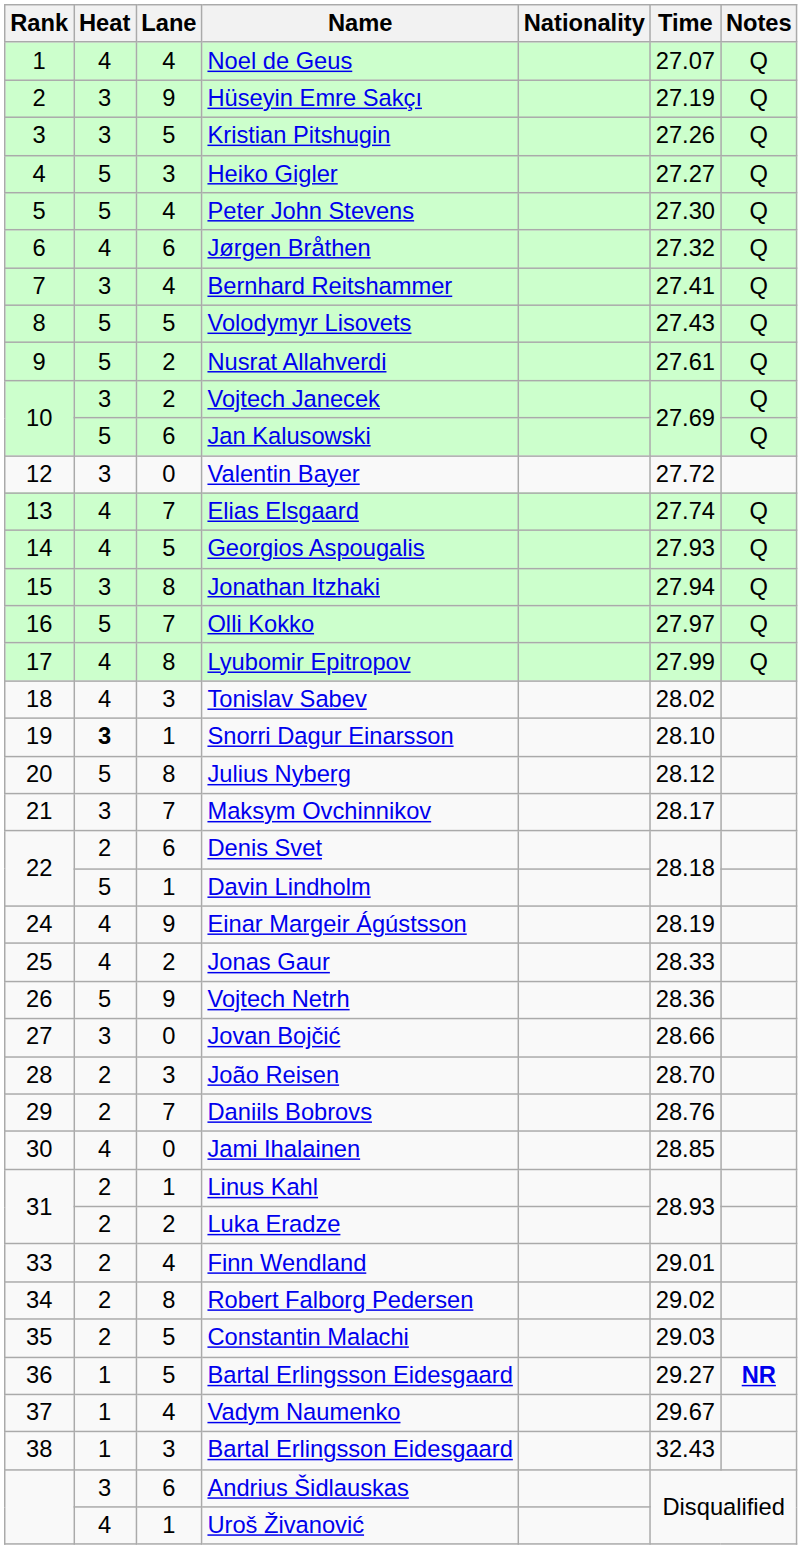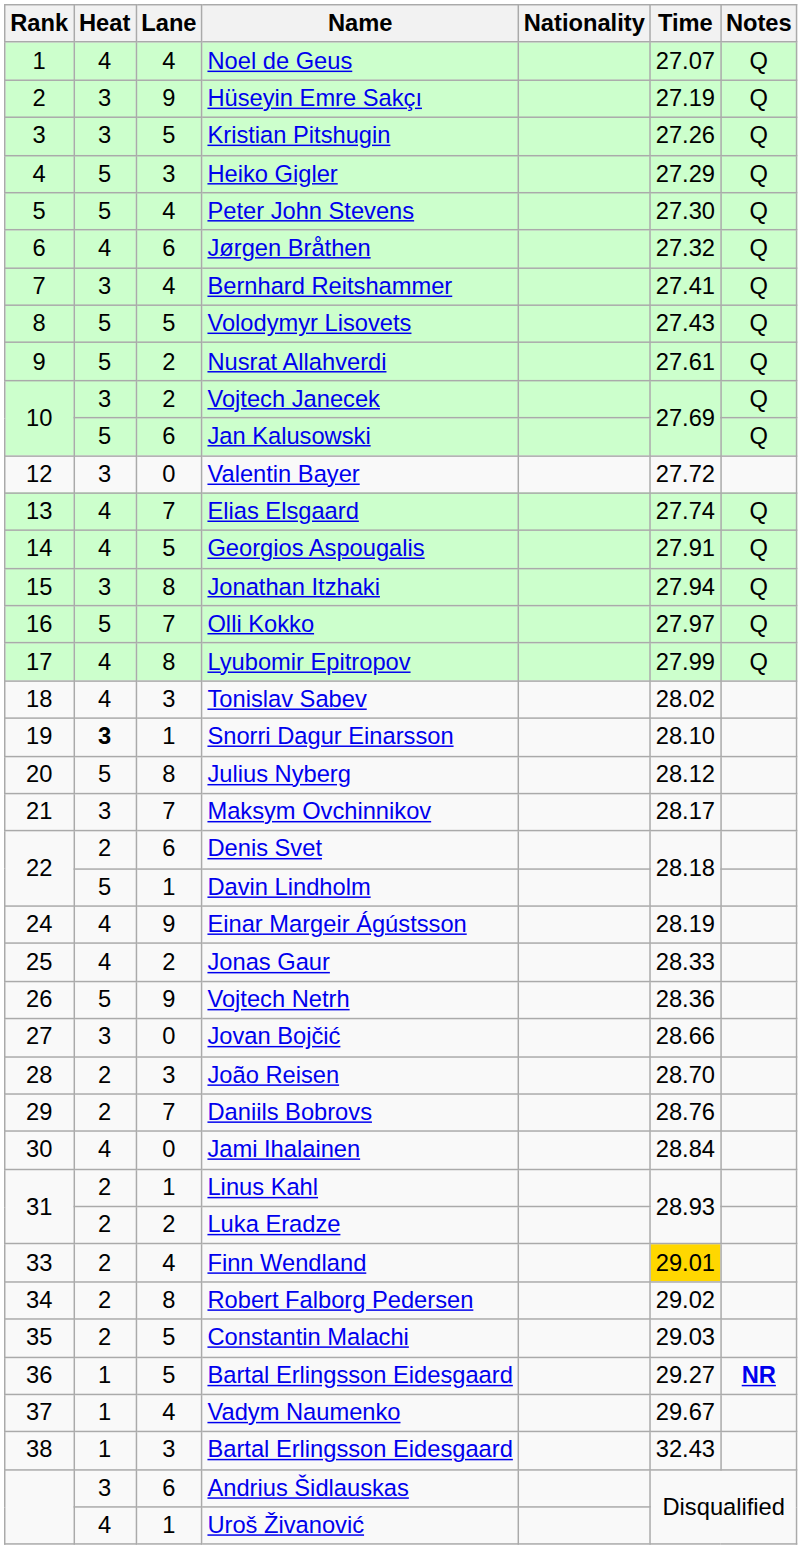 <table class="wikitable sortable" style="text-align:center">
 <tr>
 <th>Rank</th>
 <th>Heat</th>
 <th>Lane</th>
 <th>Name</th>
 <th>Nationality</th>
 <th>Time</th>
 <th>Notes</th>
 </tr>
 <tr bgcolor=ccffcc>
 <td>1</td>
 <td>4</td>
 <td>4</td>
 <td align=left><a href='#'>Noel de Geus</a></td>
 <td align=left></td>
 <td>27.07</td>
 <td>Q</td>
 </tr>
 <tr bgcolor=ccffcc>
 <td>2</td>
 <td>3</td>
 <td>9</td>
 <td align=left><a href='#'>Hüseyin Emre Sakçı</a></td>
 <td align=left></td>
 <td>27.19</td>
 <td>Q</td>
 </tr>
 <tr bgcolor=ccffcc>
 <td>3</td>
 <td>3</td>
 <td>5</td>
 <td align=left><a href='#'>Kristian Pitshugin</a></td>
 <td align=left></td>
 <td>27.26</td>
 <td>Q</td>
 </tr>
 <tr bgcolor=ccffcc>
 <td>4</td>
 <td>5</td>
 <td>3</td>
 <td align=left><a href='#'>Heiko Gigler</a></td>
 <td align=left></td>
-<td>27.27</td>
+<td>27.29</td>
 <td>Q</td>
 </tr>
 <tr bgcolor=ccffcc>
 <td>5</td>
 <td>5</td>
 <td>4</td>
 <td align=left><a href='#'>Peter John Stevens</a></td>
 <td align=left></td>
 <td>27.30</td>
 <td>Q</td>
 </tr>
 <tr bgcolor=ccffcc>
 <td>6</td>
 <td>4</td>
 <td>6</td>
 <td align=left><a href='#'>Jørgen Bråthen</a></td>
 <td align=left></td>
 <td>27.32</td>
 <td>Q</td>
 </tr>
 <tr bgcolor=ccffcc>
 <td>7</td>
 <td>3</td>
 <td>4</td>
 <td align=left><a href='#'>Bernhard Reitshammer</a></td>
 <td align=left></td>
 <td>27.41</td>
 <td>Q</td>
 </tr>
 <tr bgcolor=ccffcc>
 <td>8</td>
 <td>5</td>
 <td>5</td>
 <td align=left><a href='#'>Volodymyr Lisovets</a></td>
 <td align=left></td>
 <td>27.43</td>
 <td>Q</td>
 </tr>
 <tr bgcolor=ccffcc>
 <td>9</td>
 <td>5</td>
 <td>2</td>
 <td align=left><a href='#'>Nusrat Allahverdi</a></td>
 <td align=left></td>
 <td>27.61</td>
 <td>Q</td>
 </tr>
 <tr bgcolor=ccffcc>
 <td rowspan=2>10</td>
 <td>3</td>
 <td>2</td>
 <td align=left><a href='#'>Vojtech Janecek</a></td>
 <td align=left></td>
 <td rowspan=2>27.69</td>
 <td>Q</td>
 </tr>
 <tr bgcolor=ccffcc>
 <td>5</td>
 <td>6</td>
 <td align=left><a href='#'>Jan Kalusowski</a></td>
 <td align=left></td>
 <td>Q</td>
 </tr>
 <tr>
 <td>12</td>
 <td>3</td>
 <td>0</td>
 <td align=left><a href='#'>Valentin Bayer</a></td>
 <td align=left></td>
 <td>27.72</td>
 <td></td>
 </tr>
 <tr bgcolor=ccffcc>
 <td>13</td>
 <td>4</td>
 <td>7</td>
 <td align=left><a href='#'>Elias Elsgaard</a></td>
 <td align=left></td>
 <td>27.74</td>
 <td>Q</td>
 </tr>
 <tr bgcolor=ccffcc>
 <td>14</td>
 <td>4</td>
 <td>5</td>
 <td align=left><a href='#'>Georgios Aspougalis</a></td>
 <td align=left></td>
-<td>27.93</td>
+<td>27.91</td>
 <td>Q</td>
 </tr>
 <tr bgcolor=ccffcc>
 <td>15</td>
 <td>3</td>
 <td>8</td>
 <td align=left><a href='#'>Jonathan Itzhaki</a></td>
 <td align=left></td>
 <td>27.94</td>
 <td>Q</td>
 </tr>
 <tr bgcolor=ccffcc>
 <td>16</td>
 <td>5</td>
 <td>7</td>
 <td align=left><a href='#'>Olli Kokko</a></td>
 <td align=left></td>
 <td>27.97</td>
 <td>Q</td>
 </tr>
 <tr bgcolor=ccffcc>
 <td>17</td>
 <td>4</td>
 <td>8</td>
 <td align=left><a href='#'>Lyubomir Epitropov</a></td>
 <td align=left></td>
 <td>27.99</td>
 <td>Q</td>
 </tr>
 <tr>
 <td>18</td>
 <td>4</td>
 <td>3</td>
 <td align=left><a href='#'>Tonislav Sabev</a></td>
 <td align=left></td>
 <td>28.02</td>
 <td></td>
 </tr>
 <tr>
 <td>19</td>
 <td><strong>3</strong></td>
 <td>1</td>
 <td align=left><a href='#'>Snorri Dagur Einarsson</a></td>
 <td align=left></td>
 <td>28.10</td>
 <td></td>
 </tr>
 <tr>
 <td>20</td>
 <td>5</td>
 <td>8</td>
 <td align=left><a href='#'>Julius Nyberg</a></td>
 <td align=left></td>
 <td>28.12</td>
 <td></td>
 </tr>
 <tr>
 <td>21</td>
 <td>3</td>
 <td>7</td>
 <td align=left><a href='#'>Maksym Ovchinnikov</a></td>
 <td align=left></td>
 <td>28.17</td>
 <td></td>
 </tr>
 <tr>
 <td rowspan=2>22</td>
 <td>2</td>
 <td>6</td>
 <td align=left><a href='#'>Denis Svet</a></td>
 <td align=left></td>
 <td rowspan=2>28.18</td>
 <td></td>
 </tr>
 <tr>
 <td>5</td>
 <td>1</td>
 <td align=left><a href='#'>Davin Lindholm</a></td>
 <td align=left></td>
 <td></td>
 </tr>
 <tr>
 <td>24</td>
 <td>4</td>
 <td>9</td>
 <td align=left><a href='#'>Einar Margeir Ágústsson</a></td>
 <td align=left></td>
 <td>28.19</td>
 <td></td>
 </tr>
 <tr>
 <td>25</td>
 <td>4</td>
 <td>2</td>
 <td align=left><a href='#'>Jonas Gaur</a></td>
 <td align=left></td>
 <td>28.33</td>
 <td></td>
 </tr>
 <tr>
 <td>26</td>
 <td>5</td>
 <td>9</td>
 <td align=left><a href='#'>Vojtech Netrh</a></td>
 <td align=left></td>
 <td>28.36</td>
 <td></td>
 </tr>
 <tr>
 <td>27</td>
 <td>3</td>
 <td>0</td>
 <td align=left><a href='#'>Jovan Bojčić</a></td>
 <td align=left></td>
 <td>28.66</td>
 <td></td>
 </tr>
 <tr>
 <td>28</td>
 <td>2</td>
 <td>3</td>
 <td align=left><a href='#'>João Reisen</a></td>
 <td align=left></td>
 <td>28.70</td>
 <td></td>
 </tr>
 <tr>
 <td>29</td>
 <td>2</td>
 <td>7</td>
 <td align=left><a href='#'>Daniils Bobrovs</a></td>
 <td align=left></td>
 <td>28.76</td>
 <td></td>
 </tr>
 <tr>
 <td>30</td>
 <td>4</td>
 <td>0</td>
 <td align=left><a href='#'>Jami Ihalainen</a></td>
 <td align=left></td>
-<td>28.85</td>
+<td>28.84</td>
 <td></td>
 </tr>
 <tr>
 <td rowspan=2>31</td>
 <td>2</td>
 <td>1</td>
 <td align=left><a href='#'>Linus Kahl</a></td>
 <td align=left></td>
 <td rowspan=2>28.93</td>
 <td></td>
 </tr>
 <tr>
 <td>2</td>
 <td>2</td>
 <td align=left><a href='#'>Luka Eradze</a></td>
 <td align=left></td>
 <td></td>
 </tr>
 <tr>
 <td>33</td>
 <td>2</td>
 <td>4</td>
 <td align=left><a href='#'>Finn Wendland</a></td>
 <td align=left></td>
-<td>29.01</td>
+<td style="background: gold;">29.01</td>
 <td></td>
 </tr>
 <tr>
 <td>34</td>
 <td>2</td>
 <td>8</td>
 <td align=left><a href='#'>Robert Falborg Pedersen</a></td>
 <td align=left></td>
 <td>29.02</td>
 <td></td>
 </tr>
 <tr>
 <td>35</td>
 <td>2</td>
 <td>5</td>
 <td align=left><a href='#'>Constantin Malachi</a></td>
 <td align=left></td>
 <td>29.03</td>
 <td></td>
 </tr>
 <tr>
 <td>36</td>
 <td>1</td>
 <td>5</td>
 <td align=left><a href='#'>Bartal Erlingsson Eidesgaard</a></td>
 <td align=left></td>
 <td>29.27</td>
 <td><strong><a href='#'>NR</a></strong></td>
 </tr>
 <tr>
 <td>37</td>
 <td>1</td>
 <td>4</td>
 <td align=left><a href='#'>Vadym Naumenko</a></td>
 <td align=left></td>
 <td>29.67</td>
 <td></td>
 </tr>
 <tr>
 <td>38</td>
 <td>1</td>
 <td>3</td>
 <td align=left><a href='#'>Bartal Erlingsson Eidesgaard</a></td>
 <td align=left></td>
 <td>32.43</td>
 <td></td>
 </tr>
 <tr>
 <td rowspan=2></td>
 <td>3</td>
 <td>6</td>
 <td align=left><a href='#'>Andrius Šidlauskas</a></td>
 <td align=left></td>
 <td colspan=2 rowspan=2>Disqualified</td>
 </tr>
 <tr>
 <td>4</td>
 <td>1</td>
 <td align=left><a href='#'>Uroš Živanović</a></td>
 <td align=left></td>
 </tr>
 </table>
